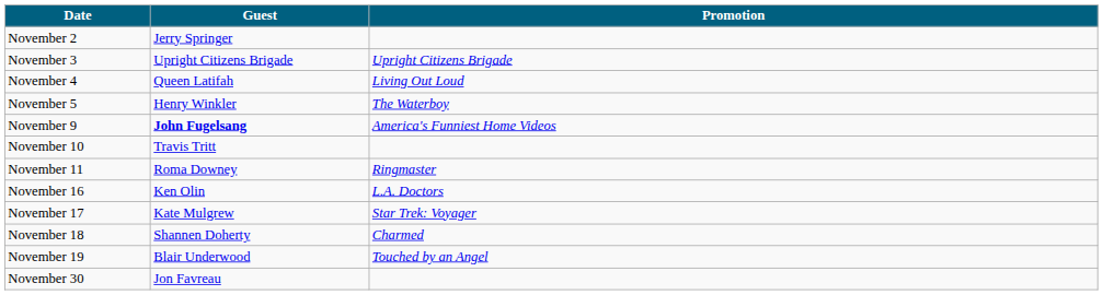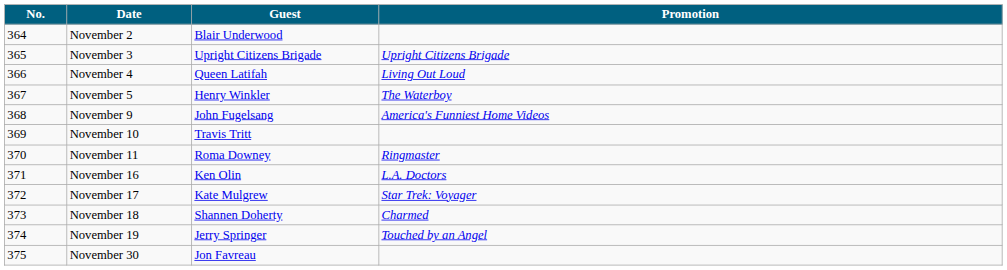 <table class="wikitable" width="100%">
 <tr>
+<th width="5%" style="background:#006080; color:#FFFFFF"><abbr>No.</abbr></th>
 <th width="10%" style="background:#006080; color:#FFFFFF">Date</th>
 <th width="15%" style="background:#006080; color:#FFFFFF">Guest</th>
 <th width="50%" style="background:#006080; color:#FFFFFF">Promotion</th>
 </tr>
 <tr>
+<td>364</td>
 <td>November 2</td>
-<td><a href='#'>Jerry Springer</a></td>
+<td><a href='#'>Blair Underwood</a></td>
 <td></td>
 </tr>
 <tr>
+<td>365</td>
 <td>November 3</td>
 <td><a href='#'>Upright Citizens Brigade</a></td>
 <td><em><a href='#'>Upright Citizens Brigade</a></em></td>
 </tr>
 <tr>
+<td>366</td>
 <td>November 4</td>
 <td><a href='#'>Queen Latifah</a></td>
 <td><em><a href='#'>Living Out Loud</a></em></td>
 </tr>
 <tr>
+<td>367</td>
 <td>November 5</td>
 <td><a href='#'>Henry Winkler</a></td>
 <td><em><a href='#'>The Waterboy</a></em></td>
 </tr>
 <tr>
+<td>368</td>
 <td>November 9</td>
-<td><strong><a href='#'>John Fugelsang</a></strong></td>
+<td><a href='#'>John Fugelsang</a></td>
 <td><em><a href='#'>America's Funniest Home Videos</a></em></td>
 </tr>
 <tr>
+<td>369</td>
 <td>November 10</td>
 <td><a href='#'>Travis Tritt</a></td>
 <td></td>
 </tr>
 <tr>
+<td>370</td>
 <td>November 11</td>
 <td><a href='#'>Roma Downey</a></td>
 <td><em><a href='#'>Ringmaster</a></em></td>
 </tr>
 <tr>
+<td>371</td>
 <td>November 16</td>
 <td><a href='#'>Ken Olin</a></td>
 <td><em><a href='#'>L.A. Doctors</a></em></td>
 </tr>
 <tr>
+<td>372</td>
 <td>November 17</td>
 <td><a href='#'>Kate Mulgrew</a></td>
 <td><em><a href='#'>Star Trek: Voyager</a></em></td>
 </tr>
 <tr>
+<td>373</td>
 <td>November 18</td>
 <td><a href='#'>Shannen Doherty</a></td>
 <td><em><a href='#'>Charmed</a></em></td>
 </tr>
 <tr>
+<td>374</td>
 <td>November 19</td>
-<td><a href='#'>Blair Underwood</a></td>
+<td><a href='#'>Jerry Springer</a></td>
 <td><em><a href='#'>Touched by an Angel</a></em></td>
 </tr>
 <tr>
+<td>375</td>
 <td>November 30</td>
 <td><a href='#'>Jon Favreau</a></td>
 <td></td>
 </tr>
 </table>
